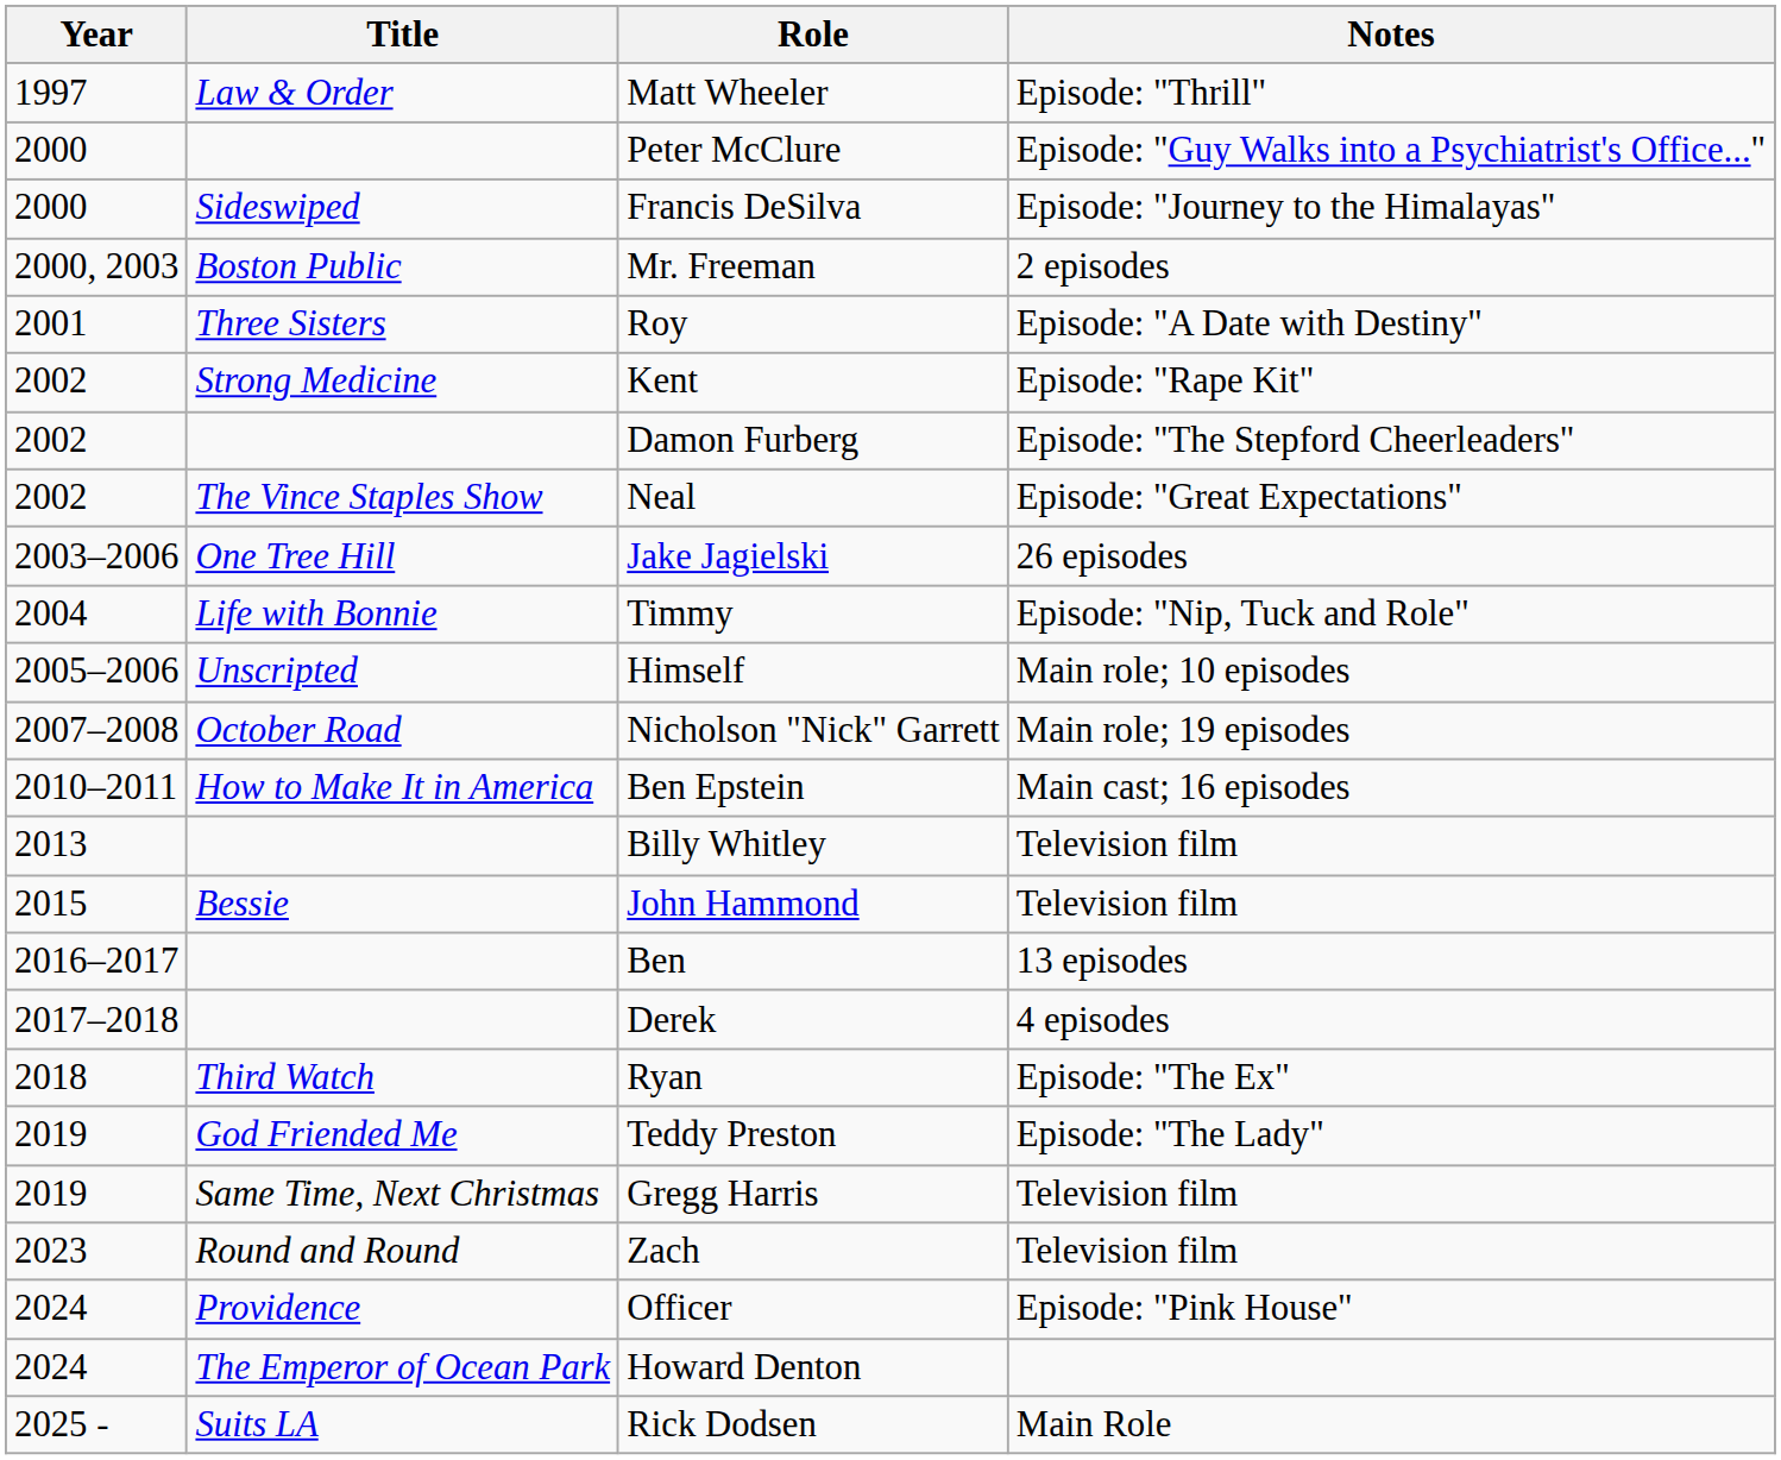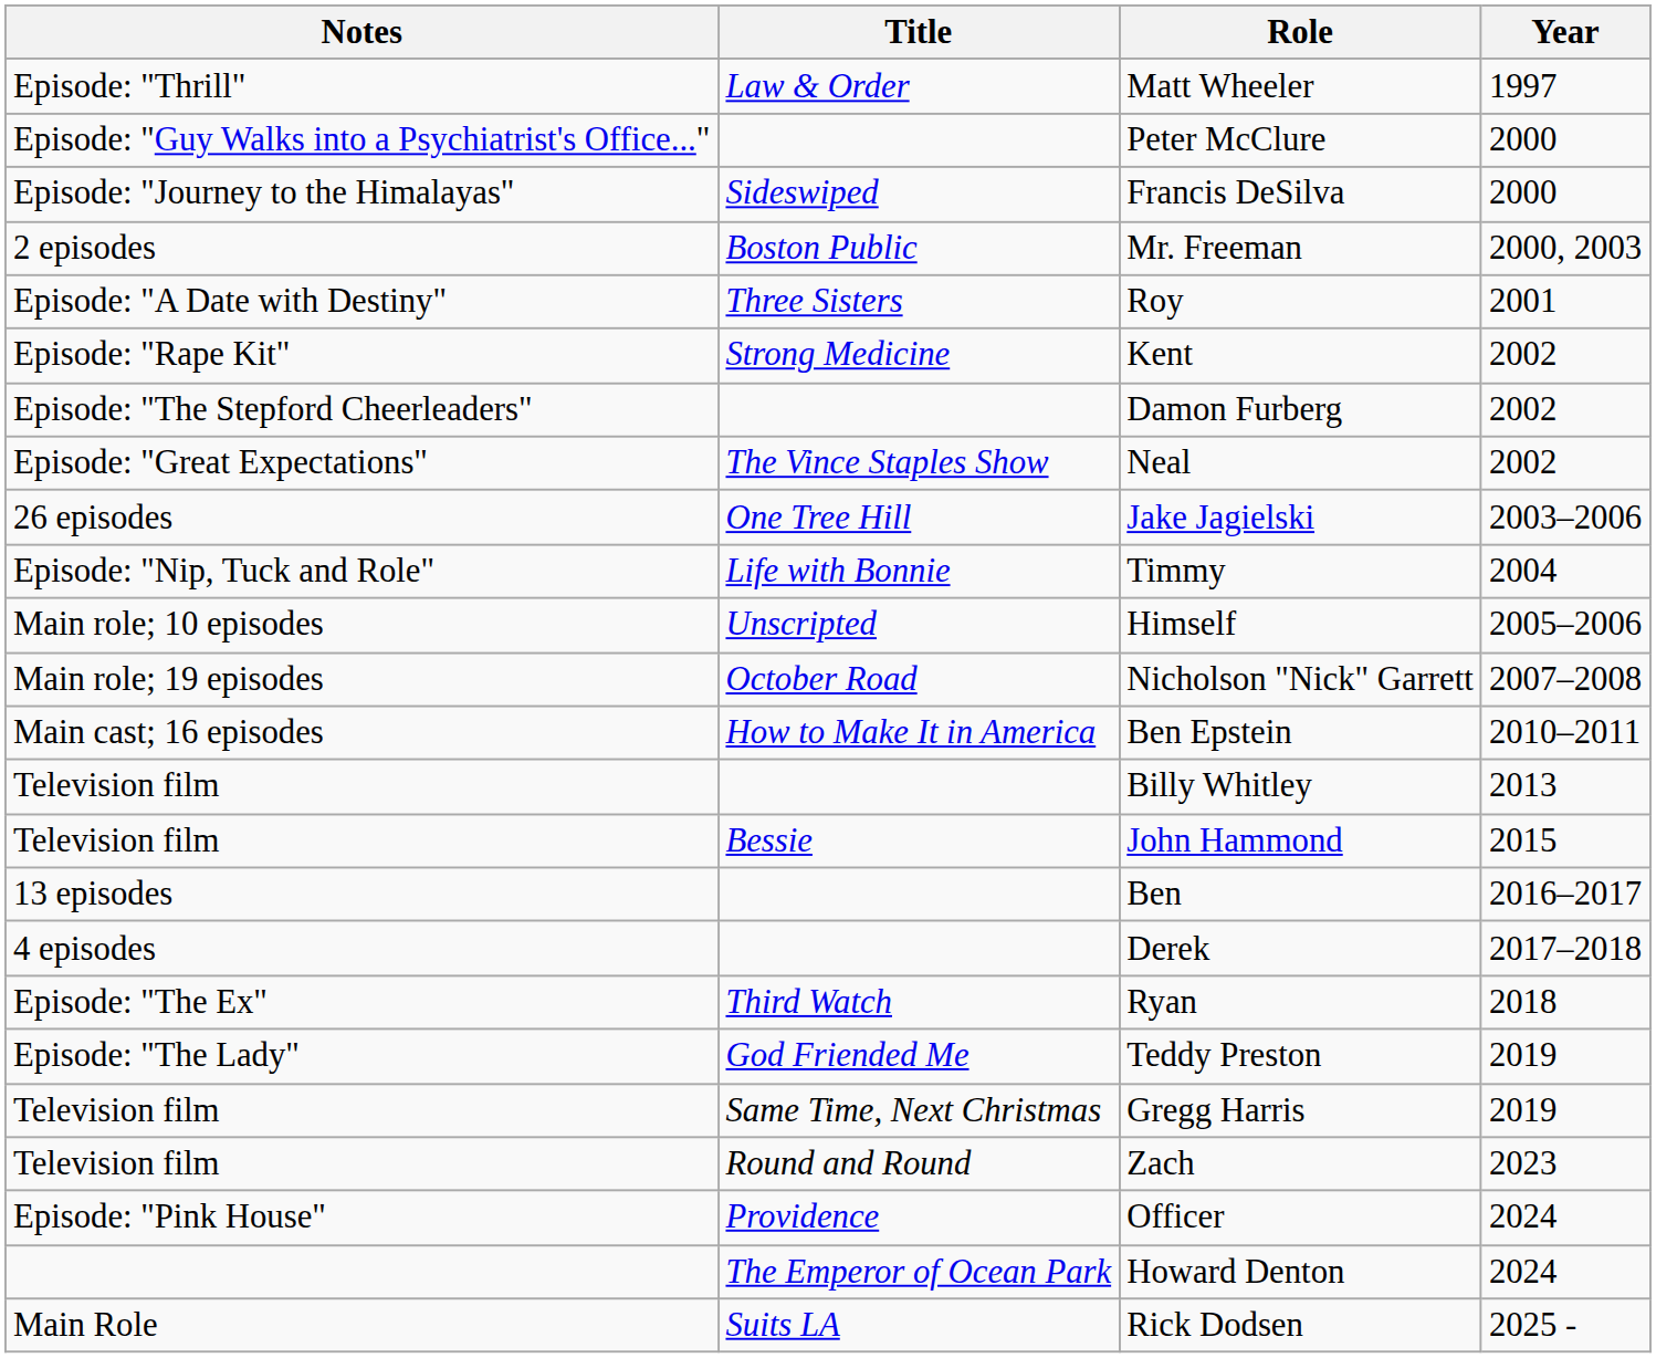 <table class="wikitable sortable">
 <tr>
-<th>Year</th>
+<th class="unsortable">Notes</th>
 <th>Title</th>
 <th>Role</th>
-<th class="unsortable">Notes</th>
+<th>Year</th>
 </tr>
 <tr>
-<td>1997</td>
+<td>Episode: "Thrill"</td>
 <td><em><a href='#'>Law & Order</a></em></td>
 <td>Matt Wheeler</td>
-<td>Episode: "Thrill"</td>
+<td>1997</td>
 </tr>
 <tr>
-<td>2000</td>
+<td>Episode: "<a href='#'>Guy Walks into a Psychiatrist's Office...</a>"</td>
 <td><em></em></td>
 <td>Peter McClure</td>
-<td>Episode: "<a href='#'>Guy Walks into a Psychiatrist's Office...</a>"</td>
+<td>2000</td>
 </tr>
 <tr>
-<td>2000</td>
+<td>Episode: "Journey to the Himalayas"</td>
 <td><em><a href='#'>Sideswiped</a></em></td>
 <td>Francis DeSilva</td>
-<td>Episode: "Journey to the Himalayas"</td>
+<td>2000</td>
 </tr>
 <tr>
-<td>2000, 2003</td>
+<td>2 episodes</td>
 <td><em><a href='#'>Boston Public</a></em></td>
 <td>Mr. Freeman</td>
-<td>2 episodes</td>
+<td>2000, 2003</td>
 </tr>
 <tr>
-<td>2001</td>
+<td>Episode: "A Date with Destiny"</td>
 <td><em><a href='#'>Three Sisters</a></em></td>
 <td>Roy</td>
-<td>Episode: "A Date with Destiny"</td>
+<td>2001</td>
 </tr>
 <tr>
-<td>2002</td>
+<td>Episode: "Rape Kit"</td>
 <td><em><a href='#'>Strong Medicine</a></em></td>
 <td>Kent</td>
-<td>Episode: "Rape Kit"</td>
+<td>2002</td>
 </tr>
 <tr>
-<td>2002</td>
+<td>Episode: "The Stepford Cheerleaders"</td>
 <td><em></em></td>
 <td>Damon Furberg</td>
-<td>Episode: "The Stepford Cheerleaders"</td>
+<td>2002</td>
 </tr>
 <tr>
-<td>2002</td>
+<td>Episode: "Great Expectations"</td>
 <td><em><a href='#'>The Vince Staples Show</a></em></td>
 <td>Neal</td>
-<td>Episode: "Great Expectations"</td>
+<td>2002</td>
 </tr>
 <tr>
-<td>2003–2006</td>
+<td>26 episodes</td>
 <td><em><a href='#'>One Tree Hill</a></em></td>
 <td><a href='#'>Jake Jagielski</a></td>
-<td>26 episodes</td>
+<td>2003–2006</td>
 </tr>
 <tr>
-<td>2004</td>
+<td>Episode: "Nip, Tuck and Role"</td>
 <td><em><a href='#'>Life with Bonnie</a></em></td>
 <td>Timmy</td>
-<td>Episode: "Nip, Tuck and Role"</td>
+<td>2004</td>
 </tr>
 <tr>
-<td>2005–2006</td>
+<td>Main role; 10 episodes</td>
 <td><em><a href='#'>Unscripted</a></em></td>
 <td>Himself</td>
-<td>Main role; 10 episodes</td>
+<td>2005–2006</td>
 </tr>
 <tr>
-<td>2007–2008</td>
+<td>Main role; 19 episodes</td>
 <td><em><a href='#'>October Road</a></em></td>
 <td>Nicholson "Nick" Garrett</td>
-<td>Main role; 19 episodes</td>
+<td>2007–2008</td>
 </tr>
 <tr>
-<td>2010–2011</td>
+<td>Main cast; 16 episodes</td>
 <td><em><a href='#'>How to Make It in America</a></em></td>
 <td>Ben Epstein</td>
-<td>Main cast; 16 episodes</td>
+<td>2010–2011</td>
 </tr>
 <tr>
-<td>2013</td>
+<td>Television film</td>
 <td><em></em></td>
 <td>Billy Whitley</td>
-<td>Television film</td>
+<td>2013</td>
 </tr>
 <tr>
-<td>2015</td>
+<td>Television film</td>
 <td><em><a href='#'>Bessie</a></em></td>
 <td><a href='#'>John Hammond</a></td>
-<td>Television film</td>
+<td>2015</td>
 </tr>
 <tr>
-<td>2016–2017</td>
+<td>13 episodes</td>
 <td><em></em></td>
 <td>Ben</td>
-<td>13 episodes</td>
+<td>2016–2017</td>
 </tr>
 <tr>
-<td>2017–2018</td>
+<td>4 episodes</td>
 <td><em></em></td>
 <td>Derek</td>
-<td>4 episodes</td>
+<td>2017–2018</td>
 </tr>
 <tr>
-<td>2018</td>
+<td>Episode: "The Ex"</td>
 <td><em><a href='#'>Third Watch</a></em></td>
 <td>Ryan</td>
-<td>Episode: "The Ex"</td>
+<td>2018</td>
 </tr>
 <tr>
-<td>2019</td>
+<td>Episode: "The Lady"</td>
 <td><em><a href='#'>God Friended Me</a></em></td>
 <td>Teddy Preston</td>
-<td>Episode: "The Lady"</td>
+<td>2019</td>
 </tr>
 <tr>
-<td>2019</td>
+<td>Television film</td>
 <td><em>Same Time, Next Christmas</em></td>
 <td>Gregg Harris</td>
-<td>Television film</td>
+<td>2019</td>
 </tr>
 <tr>
-<td>2023</td>
+<td>Television film</td>
 <td><em>Round and Round</em></td>
 <td>Zach</td>
-<td>Television film</td>
+<td>2023</td>
 </tr>
 <tr>
-<td>2024</td>
+<td>Episode: "Pink House"</td>
 <td><em><a href='#'>Providence</a></em></td>
 <td>Officer</td>
-<td>Episode: "Pink House"</td>
+<td>2024</td>
 </tr>
 <tr>
-<td>2024</td>
+<td></td>
 <td><em><a href='#'>The Emperor of Ocean Park</a></em></td>
 <td>Howard Denton</td>
-<td></td>
+<td>2024</td>
 </tr>
 <tr>
-<td>2025 -</td>
+<td>Main Role</td>
 <td><em><a href='#'>Suits LA</a></em></td>
 <td>Rick Dodsen</td>
-<td>Main Role</td>
+<td>2025 -</td>
 </tr>
 </table>
